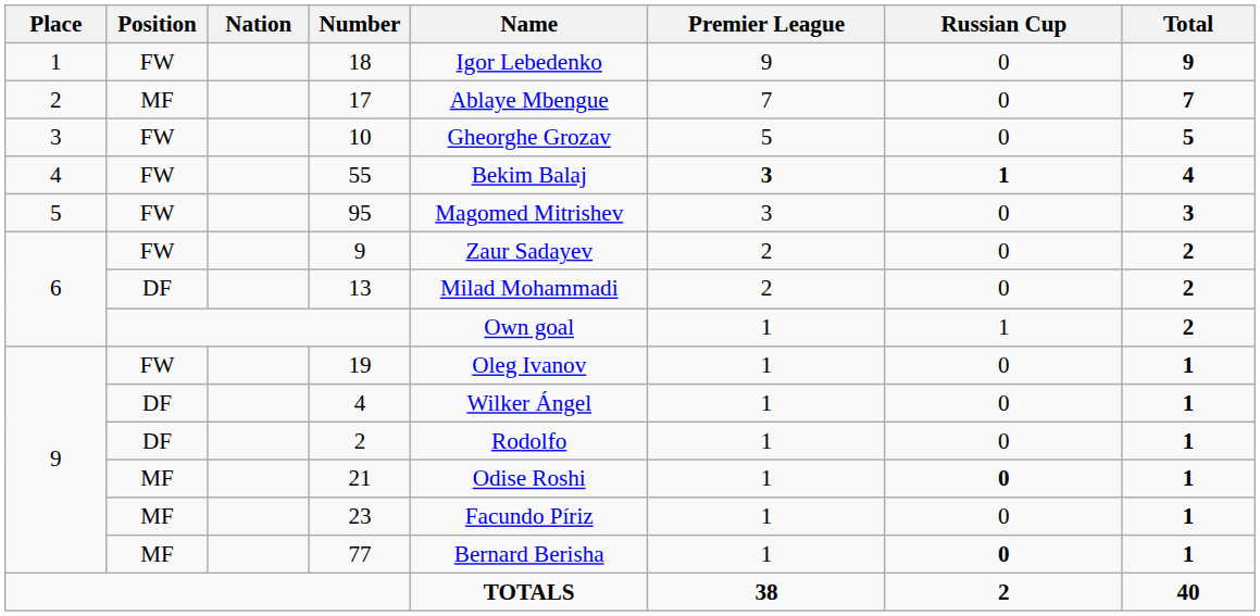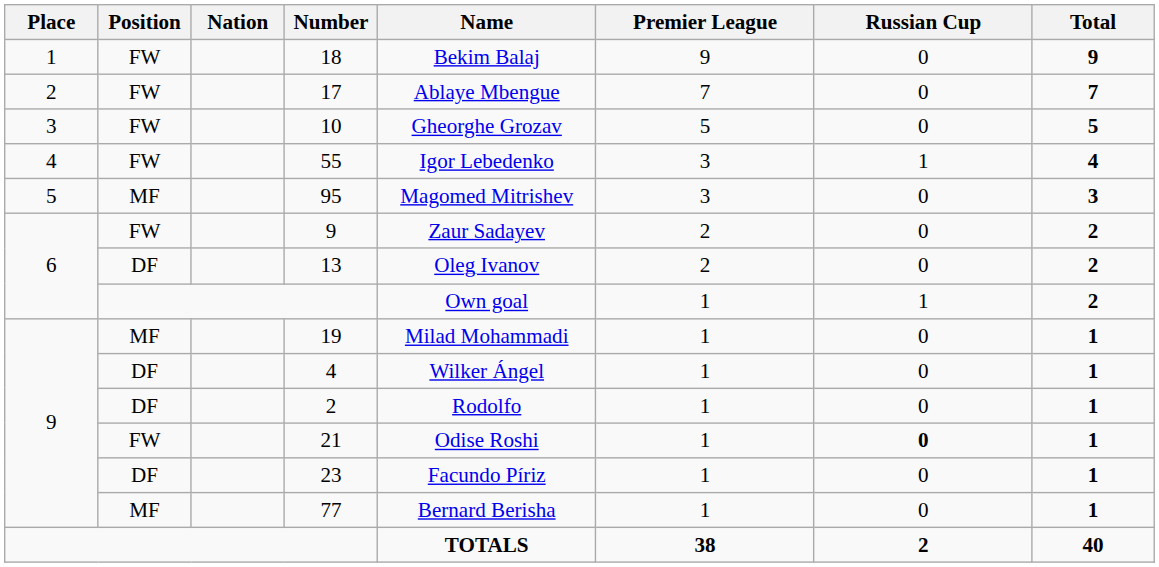 <table class="wikitable" style="font-size: 95%; text-align: center;">
 <tr>
 <th width=60>Place</th>
 <th width=60>Position</th>
 <th width=60>Nation</th>
 <th width=60>Number</th>
 <th width=150>Name</th>
 <th width=150>Premier League</th>
 <th width=150>Russian Cup</th>
 <th width=80><strong>Total</strong></th>
 </tr>
 <tr>
 <td>1</td>
 <td>FW</td>
 <td></td>
 <td>18</td>
-<td><a href='#'>Igor Lebedenko</a></td>
+<td><a href='#'>Bekim Balaj</a></td>
 <td>9</td>
 <td>0</td>
 <td><strong>9</strong></td>
 </tr>
 <tr>
 <td>2</td>
-<td>MF</td>
+<td>FW</td>
 <td></td>
 <td>17</td>
 <td><a href='#'>Ablaye Mbengue</a></td>
 <td>7</td>
 <td>0</td>
 <td><strong>7</strong></td>
 </tr>
 <tr>
 <td>3</td>
 <td>FW</td>
 <td></td>
 <td>10</td>
 <td><a href='#'>Gheorghe Grozav</a></td>
 <td>5</td>
 <td>0</td>
 <td><strong>5</strong></td>
 </tr>
 <tr>
 <td>4</td>
 <td>FW</td>
 <td></td>
 <td>55</td>
-<td><a href='#'>Bekim Balaj</a></td>
-<td><strong>3</strong></td>
-<td><strong>1</strong></td>
+<td><a href='#'>Igor Lebedenko</a></td>
+<td>3</td>
+<td>1</td>
 <td><strong>4</strong></td>
 </tr>
 <tr>
 <td>5</td>
-<td>FW</td>
+<td>MF</td>
 <td></td>
 <td>95</td>
 <td><a href='#'>Magomed Mitrishev</a></td>
 <td>3</td>
 <td>0</td>
 <td><strong>3</strong></td>
 </tr>
 <tr>
 <td rowspan="3">6</td>
 <td>FW</td>
 <td></td>
 <td>9</td>
 <td><a href='#'>Zaur Sadayev</a></td>
 <td>2</td>
 <td>0</td>
 <td><strong>2</strong></td>
 </tr>
 <tr>
 <td>DF</td>
 <td></td>
 <td>13</td>
-<td><a href='#'>Milad Mohammadi</a></td>
+<td><a href='#'>Oleg Ivanov</a></td>
 <td>2</td>
 <td>0</td>
 <td><strong>2</strong></td>
 </tr>
 <tr>
 <td colspan="3"></td>
 <td><a href='#'>Own goal</a></td>
 <td>1</td>
 <td>1</td>
 <td><strong>2</strong></td>
 </tr>
 <tr>
 <td rowspan="6">9</td>
-<td>FW</td>
+<td>MF</td>
 <td></td>
 <td>19</td>
-<td><a href='#'>Oleg Ivanov</a></td>
+<td><a href='#'>Milad Mohammadi</a></td>
 <td>1</td>
 <td>0</td>
 <td><strong>1</strong></td>
 </tr>
 <tr>
 <td>DF</td>
 <td></td>
 <td>4</td>
 <td><a href='#'>Wilker Ángel</a></td>
 <td>1</td>
 <td>0</td>
 <td><strong>1</strong></td>
 </tr>
 <tr>
 <td>DF</td>
 <td></td>
 <td>2</td>
 <td><a href='#'>Rodolfo</a></td>
 <td>1</td>
 <td>0</td>
 <td><strong>1</strong></td>
 </tr>
 <tr>
-<td>MF</td>
+<td>FW</td>
 <td></td>
 <td>21</td>
 <td><a href='#'>Odise Roshi</a></td>
 <td>1</td>
 <td><strong>0</strong></td>
 <td><strong>1</strong></td>
 </tr>
 <tr>
-<td>MF</td>
+<td>DF</td>
 <td></td>
 <td>23</td>
 <td><a href='#'>Facundo Píriz</a></td>
 <td>1</td>
 <td>0</td>
 <td><strong>1</strong></td>
 </tr>
 <tr>
 <td>MF</td>
 <td></td>
 <td>77</td>
 <td><a href='#'>Bernard Berisha</a></td>
 <td>1</td>
-<td><strong>0</strong></td>
+<td>0</td>
 <td><strong>1</strong></td>
 </tr>
 <tr>
 <td colspan="4"></td>
 <td><strong>TOTALS</strong></td>
 <td><strong>38</strong></td>
 <td><strong>2</strong></td>
 <td><strong>40</strong></td>
 </tr>
 </table>
